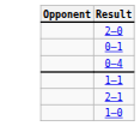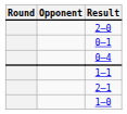 <table class="wikitable plainrowheaders" style="text-align:center;margin-left:1em;float:right;clear:right">
 <tr>
+<th scope="col">Round</th>
 <th scope="col">Opponent</th>
 <th scope="col">Result</th>
 </tr>
 <tr style="border-top: 2px solid black;">
+<th scope="row" style="text-align: center;"></th>
 <td align="left"></td>
 <td><a href='#'>2–0</a></td>
 </tr>
 <tr>
+<th scope="row" style="text-align: center;"></th>
 <td align="left"></td>
 <td><a href='#'>0–1</a></td>
 </tr>
 <tr>
+<th scope="row" style="text-align: center;"></th>
 <td align="left"></td>
 <td><a href='#'>0–4</a></td>
 </tr>
 <tr style="border-top: 2px solid black;">
+<th scope="row" style="text-align: center;"></th>
 <td align="left"></td>
 <td><a href='#'>1–1</a> <br></td>
 </tr>
 <tr>
+<th scope="row" style="text-align: center;"></th>
 <td align="left"></td>
 <td><a href='#'>2–1</a> </td>
 </tr>
 <tr>
+<th scope="row" style="text-align: center;"></th>
 <td align="left"></td>
 <td><a href='#'>1–0</a></td>
 </tr>
 </table>
